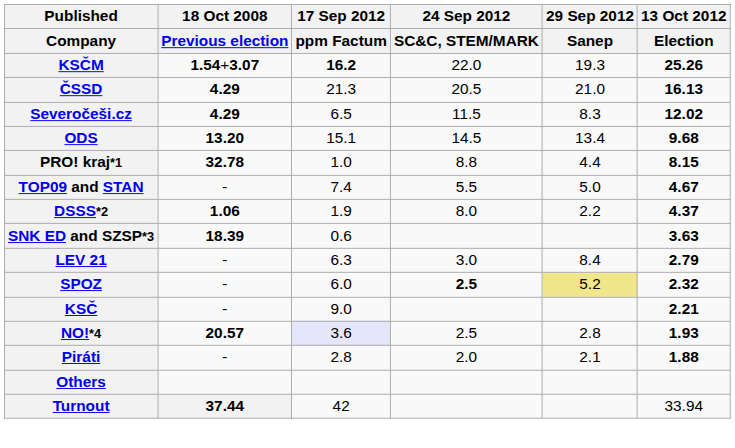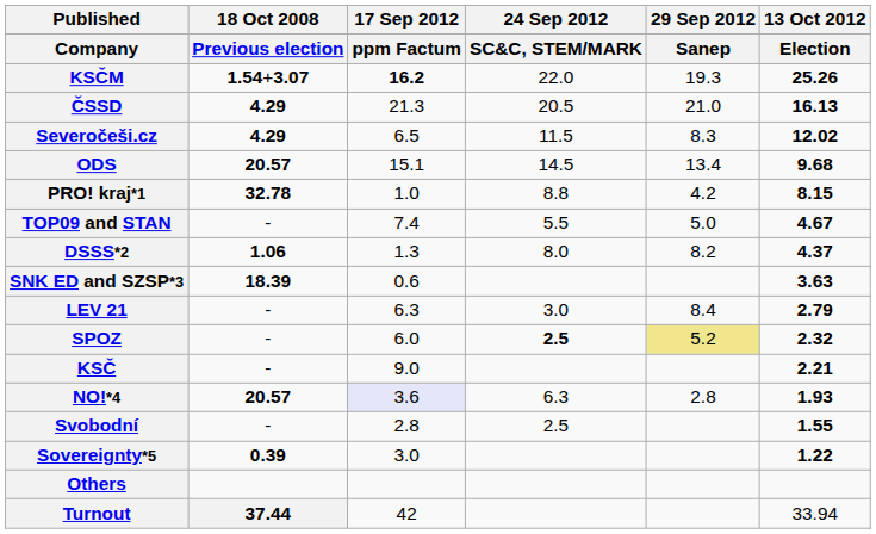 <table class="wikitable" style="text-align:center;">
 <tr>
 <th>Published</th>
 <th>18 Oct 2008 </th>
 <th>17 Sep 2012 </th>
 <th>24 Sep 2012 </th>
 <th>29 Sep 2012 </th>
 <th>13 Oct 2012 </th>
 </tr>
 <tr>
 <th>Company</th>
 <th><a href='#'>Previous election</a></th>
 <th>ppm Factum</th>
 <th>SC&C, STEM/MARK</th>
 <th>Sanep</th>
 <th>Election</th>
 </tr>
 <tr>
 <th><a href='#'>KSČM</a></th>
 <td><strong>1.54</strong>+<strong>3.07</strong></td>
 <td><strong>16.2</strong></td>
 <td>22.0</td>
 <td>19.3</td>
 <td><strong>25.26</strong></td>
 </tr>
 <tr>
 <th><a href='#'>ČSSD</a></th>
 <td><strong>4.29</strong></td>
 <td>21.3</td>
 <td>20.5</td>
 <td>21.0</td>
 <td><strong>16.13</strong></td>
 </tr>
 <tr>
 <th><a href='#'>Severočeši.cz</a></th>
 <td><strong>4.29</strong></td>
 <td>6.5</td>
 <td>11.5</td>
 <td>8.3</td>
 <td><strong>12.02</strong></td>
 </tr>
 <tr>
 <th><a href='#'>ODS</a></th>
-<td><strong>13.20</strong></td>
+<td><strong>20.57</strong></td>
 <td>15.1</td>
 <td>14.5</td>
 <td>13.4</td>
 <td><strong>9.68</strong></td>
 </tr>
 <tr>
 <th>PRO! kraj<small>*1</small></th>
 <td><strong>32.78</strong></td>
 <td>1.0</td>
 <td>8.8</td>
-<td>4.4</td>
+<td>4.2</td>
 <td><strong>8.15</strong></td>
 </tr>
 <tr>
 <th><a href='#'>TOP09</a> and <a href='#'>STAN</a></th>
 <td>-</td>
 <td>7.4</td>
 <td>5.5</td>
 <td>5.0</td>
 <td><strong>4.67</strong></td>
 </tr>
 <tr>
 <th><a href='#'>DSSS</a><small>*2</small></th>
 <td><strong>1.06</strong></td>
-<td>1.9</td>
+<td>1.3</td>
 <td>8.0</td>
-<td>2.2</td>
+<td>8.2</td>
 <td><strong>4.37</strong></td>
 </tr>
 <tr>
 <th><a href='#'>SNK ED</a> and SZSP<small>*3</small></th>
 <td><strong>18.39</strong></td>
 <td>0.6</td>
 <td></td>
 <td></td>
 <td><strong>3.63</strong></td>
 </tr>
 <tr>
 <th><a href='#'>LEV 21</a></th>
 <td>-</td>
 <td>6.3</td>
 <td>3.0</td>
 <td>8.4</td>
 <td><strong>2.79</strong></td>
 </tr>
 <tr>
 <th><a href='#'>SPOZ</a></th>
 <td>-</td>
 <td>6.0</td>
 <td><strong>2.5</strong></td>
 <td style="background: khaki;">5.2</td>
 <td><strong>2.32</strong></td>
 </tr>
 <tr>
 <th><a href='#'>KSČ</a></th>
 <td>-</td>
 <td>9.0</td>
 <td></td>
 <td></td>
 <td><strong>2.21</strong></td>
 </tr>
 <tr>
 <th><a href='#'>NO!</a><small>*4</small></th>
 <td><strong>20.57</strong></td>
 <td style="background: lavender;">3.6</td>
-<td>2.5</td>
+<td>6.3</td>
 <td>2.8</td>
 <td><strong>1.93</strong></td>
 </tr>
 <tr>
-<th><a href='#'>Piráti</a></th>
+<th><a href='#'>Svobodní</a></th>
 <td>-</td>
 <td>2.8</td>
-<td>2.0</td>
-<td>2.1</td>
-<td><strong>1.88</strong></td>
+<td>2.5</td>
+<td></td>
+<td><strong>1.55</strong></td>
+</tr>
+<tr>
+<th><a href='#'>Sovereignty</a><small>*5</small></th>
+<td><strong>0.39</strong></td>
+<td>3.0</td>
+<td></td>
+<td></td>
+<td><strong>1.22</strong></td>
 </tr>
 <tr>
 <th><a href='#'>Others</a></th>
 <td></td>
 <td></td>
 <td></td>
 <td></td>
 <td></td>
 </tr>
 <tr>
 <th><a href='#'>Turnout</a></th>
 <th>37.44</th>
 <td>42</td>
 <td></td>
 <td></td>
 <td>33.94</td>
 </tr>
 </table>
